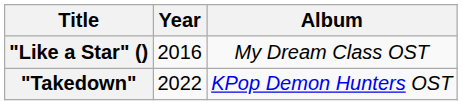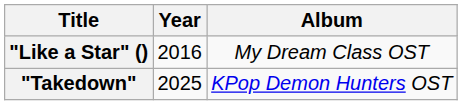 <table class="wikitable plainrowheaders" style="text-align:center">
 <tr>
 <th scope="col">Title</th>
 <th scope="col">Year</th>
 <th scope="col">Album</th>
 </tr>
 <tr>
 <th scope="row">"Like a Star" ()<br></th>
 <td>2016</td>
 <td><em>My Dream Class OST</em></td>
 </tr>
 <tr>
 <th scope="row">"Takedown" <br></th>
-<td>2022</td>
+<td>2025</td>
 <td><em><a href='#'>KPop Demon Hunters</a> OST</em></td>
 </tr>
 </table>
